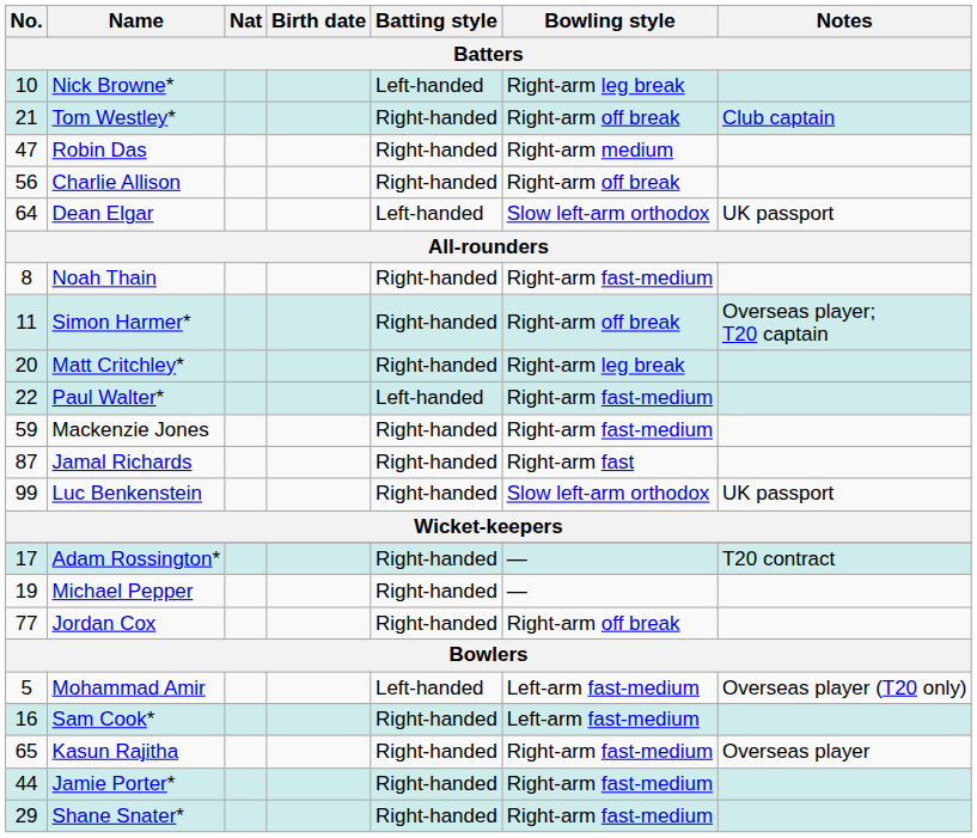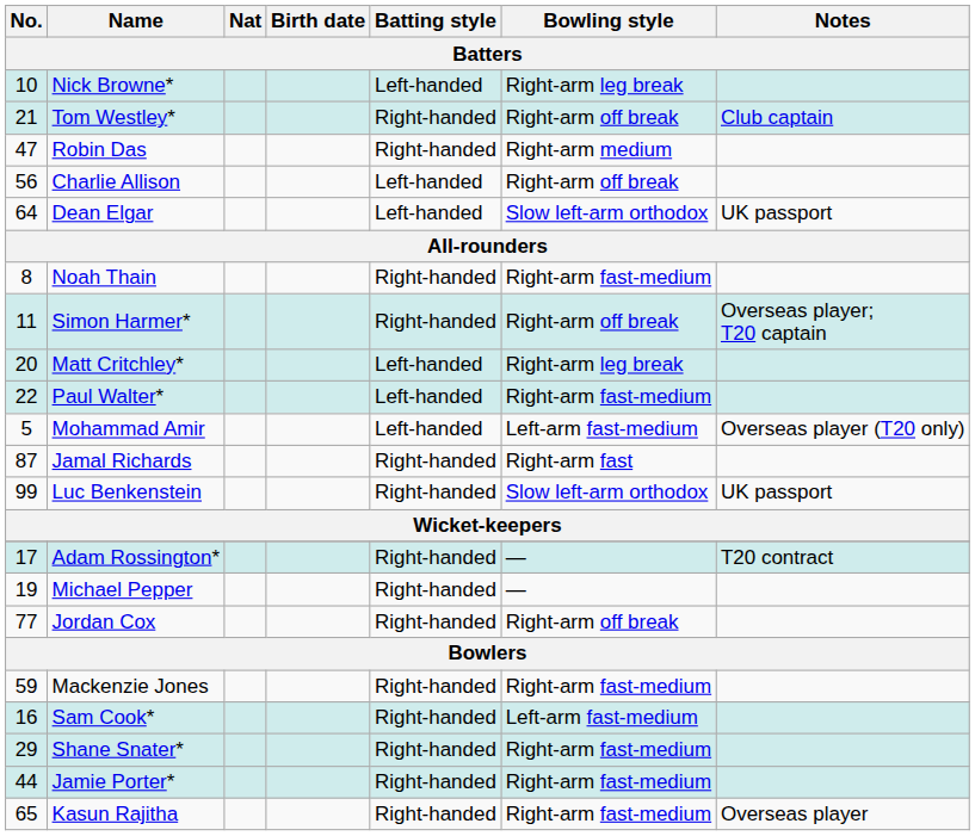 <table class="wikitable">
 <tr>
 <th>No.</th>
 <th>Name</th>
 <th>Nat</th>
 <th>Birth date</th>
 <th>Batting style</th>
 <th>Bowling style</th>
 <th>Notes</th>
 </tr>
 <tr>
 <th colspan="7">Batters</th>
 </tr>
 <tr style="background:#cfecec;">
 <td style="text-align:center">10</td>
 <td><a href='#'>Nick Browne</a>*</td>
 <td></td>
 <td></td>
 <td>Left-handed</td>
 <td>Right-arm <a href='#'>leg break</a></td>
 <td></td>
 </tr>
 <tr style="background:#cfecec;">
 <td style="text-align:center">21</td>
 <td><a href='#'>Tom Westley</a>* </td>
 <td></td>
 <td></td>
 <td>Right-handed</td>
 <td>Right-arm <a href='#'>off break</a></td>
 <td><a href='#'>Club captain</a></td>
 </tr>
 <tr>
 <td style="text-align:center">47</td>
 <td><a href='#'>Robin Das</a></td>
 <td></td>
 <td></td>
 <td>Right-handed</td>
 <td>Right-arm <a href='#'>medium</a></td>
 <td></td>
 </tr>
 <tr>
 <td style="text-align:center">56</td>
 <td><a href='#'>Charlie Allison</a></td>
 <td></td>
 <td></td>
-<td>Right-handed</td>
+<td>Left-handed</td>
 <td>Right-arm <a href='#'>off break</a></td>
 <td></td>
 </tr>
 <tr>
 <td style="text-align:center">64</td>
 <td><a href='#'>Dean Elgar</a> </td>
 <td></td>
 <td></td>
 <td>Left-handed</td>
 <td><a href='#'>Slow left-arm orthodox</a></td>
 <td>UK passport</td>
 </tr>
 <tr>
 <th colspan="7">All-rounders</th>
 </tr>
 <tr>
 <td style="text-align:center">8</td>
 <td><a href='#'>Noah Thain</a></td>
 <td></td>
 <td></td>
 <td>Right-handed</td>
 <td>Right-arm <a href='#'>fast-medium</a></td>
 <td></td>
 </tr>
 <tr style="background:#cfecec;">
 <td style="text-align:center">11</td>
 <td><a href='#'>Simon Harmer</a>* </td>
 <td></td>
 <td></td>
 <td>Right-handed</td>
 <td>Right-arm <a href='#'>off break</a></td>
 <td>Overseas player; <br> <a href='#'>T20</a> captain</td>
 </tr>
 <tr style="background:#cfecec;">
 <td style="text-align:center">20</td>
 <td><a href='#'>Matt Critchley</a>*</td>
 <td></td>
 <td></td>
-<td>Right-handed</td>
+<td>Left-handed</td>
 <td>Right-arm <a href='#'>leg break</a></td>
 <td></td>
 </tr>
 <tr style="background:#cfecec;">
 <td style="text-align:center">22</td>
 <td><a href='#'>Paul Walter</a>*</td>
 <td></td>
 <td></td>
 <td>Left-handed</td>
 <td>Right-arm <a href='#'>fast-medium</a></td>
 <td></td>
 </tr>
 <tr>
-<td style="text-align:center">59</td>
-<td>Mackenzie Jones</td>
+<td style="text-align:center">5</td>
+<td><a href='#'>Mohammad Amir</a> </td>
 <td></td>
 <td></td>
-<td>Right-handed</td>
-<td>Right-arm <a href='#'>fast-medium</a></td>
-<td></td>
+<td>Left-handed</td>
+<td>Left-arm <a href='#'>fast-medium</a></td>
+<td>Overseas player (<a href='#'>T20</a> only)</td>
 </tr>
 <tr>
 <td style="text-align:center">87</td>
 <td><a href='#'>Jamal Richards</a></td>
 <td></td>
 <td></td>
 <td>Right-handed</td>
 <td>Right-arm <a href='#'>fast</a></td>
 <td></td>
 </tr>
 <tr>
 <td style="text-align:center">99</td>
 <td><a href='#'>Luc Benkenstein</a></td>
 <td></td>
 <td></td>
 <td>Right-handed</td>
 <td><a href='#'>Slow left-arm orthodox</a></td>
 <td>UK passport</td>
 </tr>
 <tr>
 <th colspan="7">Wicket-keepers</th>
 </tr>
 <tr>
 </tr>
 <tr style="background:#cfecec;">
 <td style="text-align:center">17</td>
 <td><a href='#'>Adam Rossington</a>*</td>
 <td></td>
 <td></td>
 <td>Right-handed</td>
 <td>—</td>
 <td>T20 contract</td>
 </tr>
 <tr>
 <td style="text-align:center">19</td>
 <td><a href='#'>Michael Pepper</a></td>
 <td></td>
 <td></td>
 <td>Right-handed</td>
 <td>—</td>
 <td></td>
 </tr>
 <tr>
 <td style="text-align:center">77</td>
 <td><a href='#'>Jordan Cox</a> </td>
 <td></td>
 <td></td>
 <td>Right-handed</td>
 <td>Right-arm <a href='#'>off break</a></td>
 <td></td>
 </tr>
 <tr>
 <th colspan="7">Bowlers</th>
 </tr>
 <tr>
-<td style="text-align:center">5</td>
-<td><a href='#'>Mohammad Amir</a> </td>
+<td style="text-align:center">59</td>
+<td>Mackenzie Jones</td>
 <td></td>
 <td></td>
-<td>Left-handed</td>
-<td>Left-arm <a href='#'>fast-medium</a></td>
-<td>Overseas player (<a href='#'>T20</a> only)</td>
+<td>Right-handed</td>
+<td>Right-arm <a href='#'>fast-medium</a></td>
+<td></td>
 </tr>
 <tr style="background:#cfecec;">
 <td style="text-align:center">16</td>
 <td><a href='#'>Sam Cook</a>* </td>
 <td></td>
 <td></td>
 <td>Right-handed</td>
 <td>Left-arm <a href='#'>fast-medium</a></td>
+<td></td>
+</tr>
+<tr style="background:#cfecec;">
+<td style="text-align:center">29</td>
+<td><a href='#'>Shane Snater</a>* </td>
+<td></td>
+<td></td>
+<td>Right-handed</td>
+<td>Right-arm <a href='#'>fast-medium</a></td>
+<td></td>
+</tr>
+<tr style="background:#cfecec;">
+<td style="text-align:center">44</td>
+<td><a href='#'>Jamie Porter</a>*</td>
+<td></td>
+<td></td>
+<td>Right-handed</td>
+<td>Right-arm <a href='#'>fast-medium</a></td>
 <td></td>
 </tr>
 <tr>
 <td style="text-align:center">65</td>
 <td><a href='#'>Kasun Rajitha</a> </td>
 <td></td>
 <td></td>
 <td>Right-handed</td>
 <td>Right-arm <a href='#'>fast-medium</a></td>
 <td>Overseas player</td>
 </tr>
-<tr style="background:#cfecec;">
-<td style="text-align:center">44</td>
-<td><a href='#'>Jamie Porter</a>*</td>
-<td></td>
-<td></td>
-<td>Right-handed</td>
-<td>Right-arm <a href='#'>fast-medium</a></td>
-<td></td>
-</tr>
-<tr style="background:#cfecec;">
-<td style="text-align:center">29</td>
-<td><a href='#'>Shane Snater</a>* </td>
-<td></td>
-<td></td>
-<td>Right-handed</td>
-<td>Right-arm <a href='#'>fast-medium</a></td>
-<td></td>
-</tr>
 </table>
